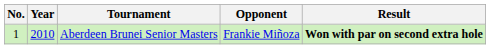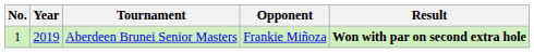 <table class="wikitable" style="font-size:95%;">
 <tr>
 <th>No.</th>
 <th>Year</th>
 <th>Tournament</th>
 <th>Opponent</th>
 <th>Result</th>
 </tr>
 <tr style="background:#D0F0C0;">
 <td align=center>1</td>
-<td><a href='#'>2010</a></td>
+<td><a href='#'>2019</a></td>
 <td><a href='#'>Aberdeen Brunei Senior Masters</a></td>
 <td> <a href='#'>Frankie Miñoza</a></td>
 <td><strong>Won with par on second extra hole</strong></td>
 </tr>
 </table>
